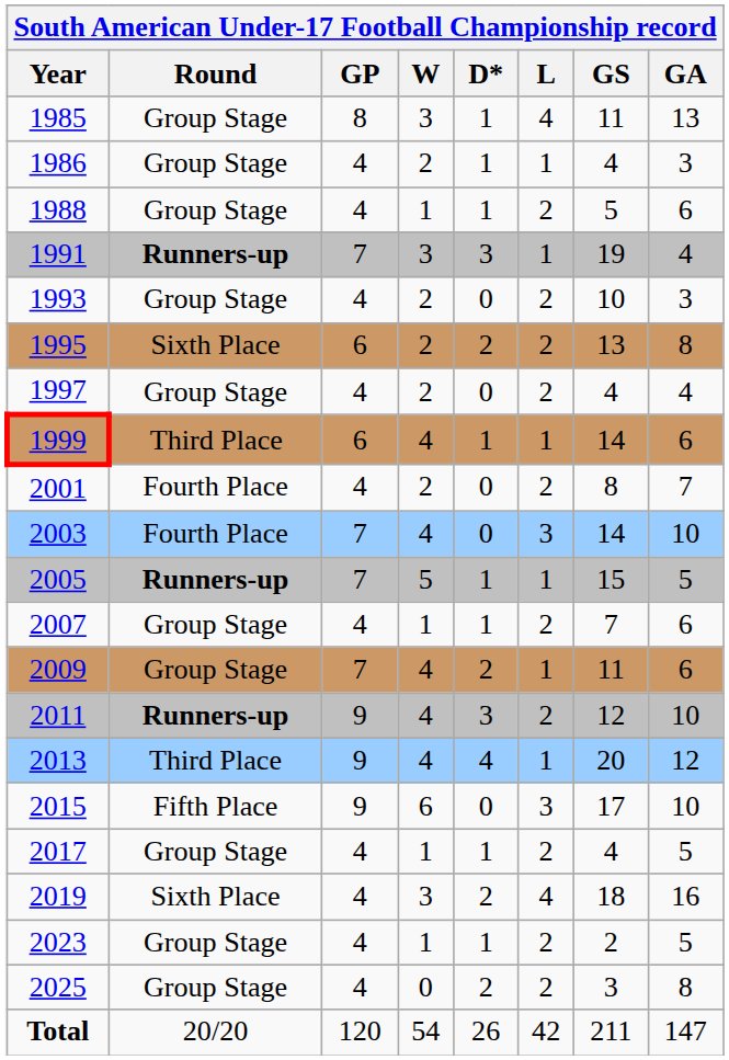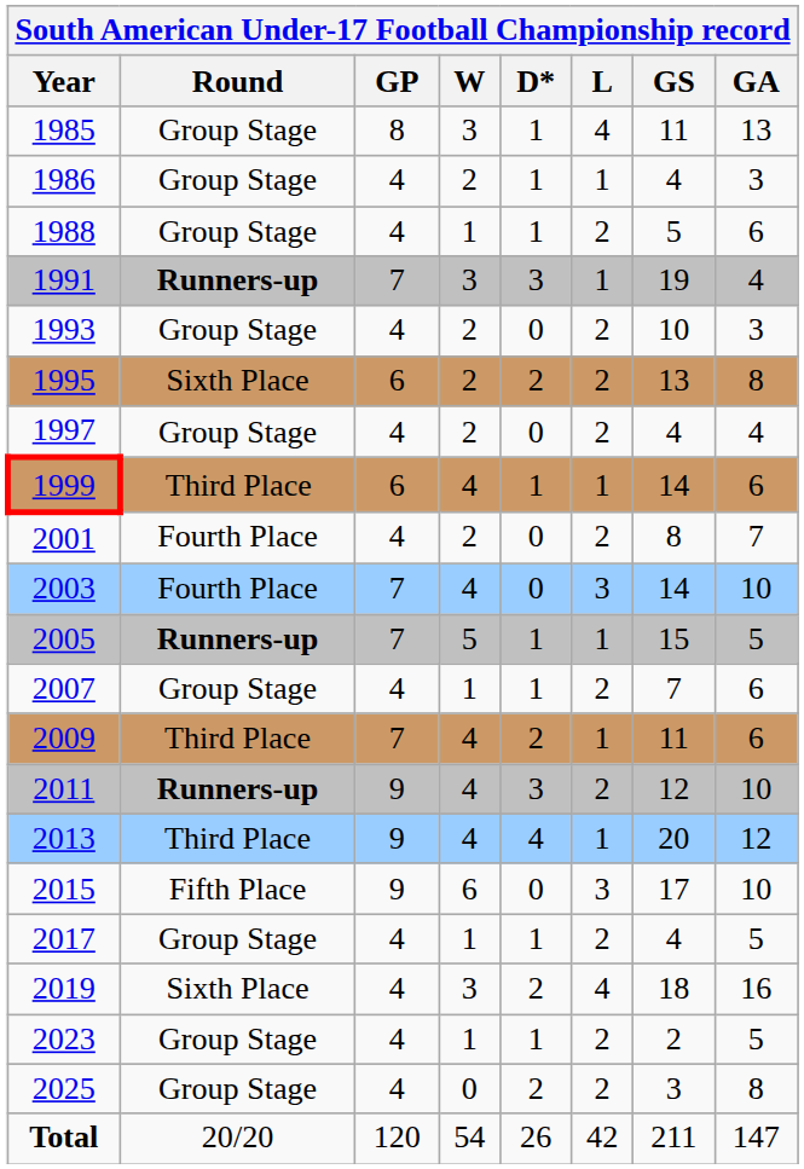 <table class="wikitable" style="text-align: center;">
 <tr>
 <th colspan=9><a href='#'>South American Under-17 Football Championship record</a></th>
 </tr>
 <tr>
 <th>Year</th>
 <th>Round</th>
 <th>GP</th>
 <th>W</th>
 <th>D*</th>
 <th>L</th>
 <th>GS</th>
 <th>GA</th>
 </tr>
 <tr>
 <td> <a href='#'>1985</a></td>
 <td>Group Stage</td>
 <td>8</td>
 <td>3</td>
 <td>1</td>
 <td>4</td>
 <td>11</td>
 <td>13</td>
 </tr>
 <tr>
 <td> <a href='#'>1986</a></td>
 <td>Group Stage</td>
 <td>4</td>
 <td>2</td>
 <td>1</td>
 <td>1</td>
 <td>4</td>
 <td>3</td>
 </tr>
 <tr>
 <td> <a href='#'>1988</a></td>
 <td>Group Stage</td>
 <td>4</td>
 <td>1</td>
 <td>1</td>
 <td>2</td>
 <td>5</td>
 <td>6</td>
 </tr>
 <tr bgcolor=silver>
 <td> <a href='#'>1991</a></td>
 <td><strong>Runners-up</strong></td>
 <td>7</td>
 <td>3</td>
 <td>3</td>
 <td>1</td>
 <td>19</td>
 <td>4</td>
 </tr>
 <tr>
 <td> <a href='#'>1993</a></td>
 <td>Group Stage</td>
 <td>4</td>
 <td>2</td>
 <td>0</td>
 <td>2</td>
 <td>10</td>
 <td>3</td>
 </tr>
 <tr bgcolor=cc9966>
 <td> <a href='#'>1995</a></td>
 <td>Sixth Place</td>
 <td>6</td>
 <td>2</td>
 <td>2</td>
 <td>2</td>
 <td>13</td>
 <td>8</td>
 </tr>
 <tr>
 <td> <a href='#'>1997</a></td>
 <td>Group Stage</td>
 <td>4</td>
 <td>2</td>
 <td>0</td>
 <td>2</td>
 <td>4</td>
 <td>4</td>
 </tr>
 <tr bgcolor=cc9966>
 <td style="border: 3px solid red"> <a href='#'>1999</a></td>
 <td>Third Place</td>
 <td>6</td>
 <td>4</td>
 <td>1</td>
 <td>1</td>
 <td>14</td>
 <td>6</td>
 </tr>
 <tr>
 <td> <a href='#'>2001</a></td>
 <td>Fourth Place</td>
 <td>4</td>
 <td>2</td>
 <td>0</td>
 <td>2</td>
 <td>8</td>
 <td>7</td>
 </tr>
 <tr style="background:#9ACDFF">
 <td> <a href='#'>2003</a></td>
 <td>Fourth Place</td>
 <td>7</td>
 <td>4</td>
 <td>0</td>
 <td>3</td>
 <td>14</td>
 <td>10</td>
 </tr>
 <tr bgcolor=silver>
 <td> <a href='#'>2005</a></td>
 <td><strong>Runners-up</strong></td>
 <td>7</td>
 <td>5</td>
 <td>1</td>
 <td>1</td>
 <td>15</td>
 <td>5</td>
 </tr>
 <tr>
 <td> <a href='#'>2007</a></td>
 <td>Group Stage</td>
 <td>4</td>
 <td>1</td>
 <td>1</td>
 <td>2</td>
 <td>7</td>
 <td>6</td>
 </tr>
 <tr bgcolor=cc9966>
 <td> <a href='#'>2009</a></td>
-<td>Group Stage</td>
+<td>Third Place</td>
 <td>7</td>
 <td>4</td>
 <td>2</td>
 <td>1</td>
 <td>11</td>
 <td>6</td>
 </tr>
 <tr bgcolor=silver>
 <td> <a href='#'>2011</a></td>
 <td><strong>Runners-up</strong></td>
 <td>9</td>
 <td>4</td>
 <td>3</td>
 <td>2</td>
 <td>12</td>
 <td>10</td>
 </tr>
 <tr style="background:#9ACDFF">
 <td> <a href='#'>2013</a></td>
 <td>Third Place</td>
 <td>9</td>
 <td>4</td>
 <td>4</td>
 <td>1</td>
 <td>20</td>
 <td>12</td>
 </tr>
 <tr>
 <td> <a href='#'>2015</a></td>
 <td>Fifth Place</td>
 <td>9</td>
 <td>6</td>
 <td>0</td>
 <td>3</td>
 <td>17</td>
 <td>10</td>
 </tr>
 <tr>
 <td> <a href='#'>2017</a></td>
 <td>Group Stage</td>
 <td>4</td>
 <td>1</td>
 <td>1</td>
 <td>2</td>
 <td>4</td>
 <td>5</td>
 </tr>
 <tr>
 <td> <a href='#'>2019</a></td>
 <td>Sixth Place</td>
 <td>4</td>
 <td>3</td>
 <td>2</td>
 <td>4</td>
 <td>18</td>
 <td>16</td>
 </tr>
 <tr>
 <td> <a href='#'>2023</a></td>
 <td>Group Stage</td>
 <td>4</td>
 <td>1</td>
 <td>1</td>
 <td>2</td>
 <td>2</td>
 <td>5</td>
 </tr>
 <tr>
 <td> <a href='#'>2025</a></td>
 <td>Group Stage</td>
 <td>4</td>
 <td>0</td>
 <td>2</td>
 <td>2</td>
 <td>3</td>
 <td>8</td>
 </tr>
 <tr>
 <td><strong>Total</strong></td>
 <td>20/20</td>
 <td>120</td>
 <td>54</td>
 <td>26</td>
 <td>42</td>
 <td>211</td>
 <td>147</td>
 </tr>
 </table>
